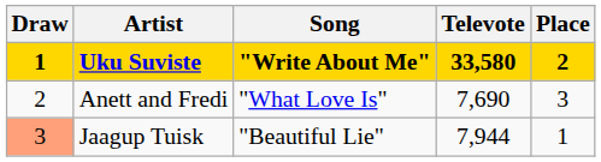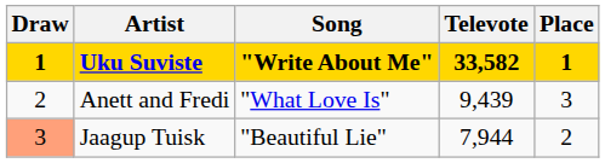 <table class="sortable wikitable" style="margin: 1em auto 1em auto; text-align:center">
 <tr>
 <th>Draw</th>
 <th>Artist</th>
 <th>Song</th>
 <th>Televote</th>
 <th>Place</th>
 </tr>
 <tr style="font-weight:bold; background:gold;">
 <td>1</td>
 <td align="left"><a href='#'>Uku Suviste</a></td>
 <td align="left">"Write About Me"</td>
-<td>33,580</td>
-<td>2</td>
+<td>33,582</td>
+<td>1</td>
 </tr>
 <tr>
 <td>2</td>
 <td align="left">Anett and Fredi</td>
 <td align="left">"<a href='#'>What Love Is</a>"</td>
-<td>7,690</td>
+<td>9,439</td>
 <td>3</td>
 </tr>
 <tr>
 <td style="background: lightsalmon;">3</td>
 <td align="left">Jaagup Tuisk</td>
 <td align="left">"Beautiful Lie"</td>
 <td>7,944</td>
-<td>1</td>
+<td>2</td>
 </tr>
 </table>
